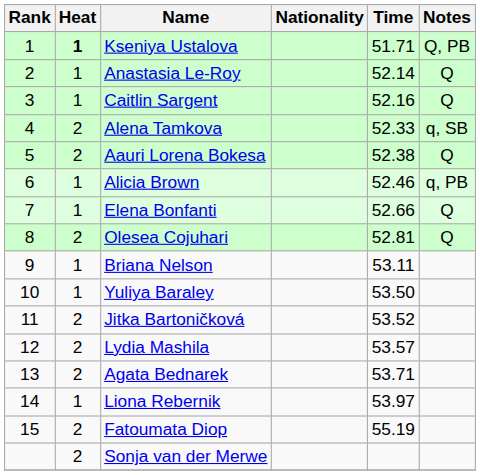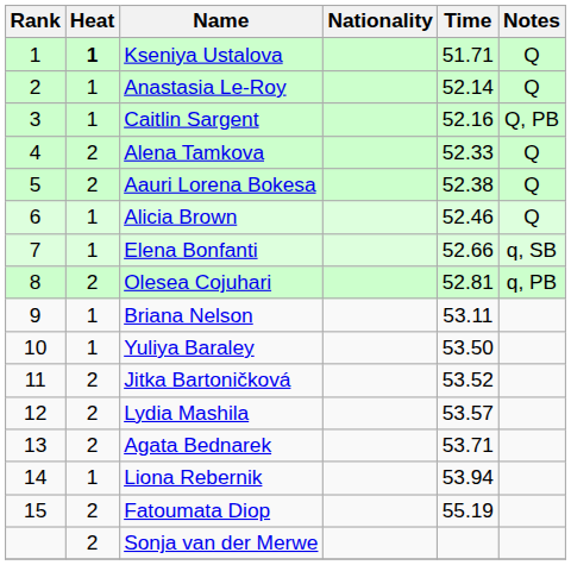 <table class="wikitable sortable" style="text-align:center">
 <tr>
 <th>Rank</th>
 <th>Heat</th>
 <th>Name</th>
 <th>Nationality</th>
 <th>Time</th>
 <th>Notes</th>
 </tr>
 <tr bgcolor=ccffcc>
 <td>1</td>
 <td><strong>1</strong></td>
 <td align=left><a href='#'>Kseniya Ustalova</a></td>
 <td align=left></td>
 <td>51.71</td>
-<td>Q, PB</td>
+<td>Q</td>
 </tr>
 <tr bgcolor=ccffcc>
 <td>2</td>
 <td>1</td>
 <td align=left><a href='#'>Anastasia Le-Roy</a></td>
 <td align=left></td>
 <td>52.14</td>
 <td>Q</td>
 </tr>
 <tr bgcolor=ccffcc>
 <td>3</td>
 <td>1</td>
 <td align=left><a href='#'>Caitlin Sargent</a></td>
 <td align=left></td>
 <td>52.16</td>
-<td>Q</td>
+<td>Q, PB</td>
 </tr>
 <tr bgcolor=ccffcc>
 <td>4</td>
 <td>2</td>
 <td align=left><a href='#'>Alena Tamkova</a></td>
 <td align=left></td>
 <td>52.33</td>
-<td>q, SB</td>
+<td>Q</td>
 </tr>
 <tr bgcolor=ccffcc>
 <td>5</td>
 <td>2</td>
 <td align=left><a href='#'>Aauri Lorena Bokesa</a></td>
 <td align=left></td>
 <td>52.38</td>
 <td>Q</td>
 </tr>
 <tr bgcolor=ddffdd>
 <td>6</td>
 <td>1</td>
 <td align=left><a href='#'>Alicia Brown</a></td>
 <td align=left></td>
 <td>52.46</td>
-<td>q, PB</td>
+<td>Q</td>
 </tr>
 <tr bgcolor=ddffdd>
 <td>7</td>
 <td>1</td>
 <td align=left><a href='#'>Elena Bonfanti</a></td>
 <td align=left></td>
 <td>52.66</td>
-<td>Q</td>
+<td>q, SB</td>
 </tr>
 <tr bgcolor=ccffcc>
 <td>8</td>
 <td>2</td>
 <td align=left><a href='#'>Olesea Cojuhari</a></td>
 <td align=left></td>
 <td>52.81</td>
-<td>Q</td>
+<td>q, PB</td>
 </tr>
 <tr>
 <td>9</td>
 <td>1</td>
 <td align=left><a href='#'>Briana Nelson</a></td>
 <td align=left></td>
 <td>53.11</td>
 <td></td>
 </tr>
 <tr>
 <td>10</td>
 <td>1</td>
 <td align=left><a href='#'>Yuliya Baraley</a></td>
 <td align=left></td>
 <td>53.50</td>
 <td></td>
 </tr>
 <tr>
 <td>11</td>
 <td>2</td>
 <td align=left><a href='#'>Jitka Bartoničková</a></td>
 <td align=left></td>
 <td>53.52</td>
 <td></td>
 </tr>
 <tr>
 <td>12</td>
 <td>2</td>
 <td align=left><a href='#'>Lydia Mashila</a></td>
 <td align=left></td>
 <td>53.57</td>
 <td></td>
 </tr>
 <tr>
 <td>13</td>
 <td>2</td>
 <td align=left><a href='#'>Agata Bednarek</a></td>
 <td align=left></td>
 <td>53.71</td>
 <td></td>
 </tr>
 <tr>
 <td>14</td>
 <td>1</td>
 <td align=left><a href='#'>Liona Rebernik</a></td>
 <td align=left></td>
-<td>53.97</td>
+<td>53.94</td>
 <td></td>
 </tr>
 <tr>
 <td>15</td>
 <td>2</td>
 <td align=left><a href='#'>Fatoumata Diop</a></td>
 <td align=left></td>
 <td>55.19</td>
 <td></td>
 </tr>
 <tr>
 <td></td>
 <td>2</td>
 <td align=left><a href='#'>Sonja van der Merwe</a></td>
 <td align=left></td>
 <td></td>
 <td></td>
 </tr>
 <tr>
 </tr>
 </table>
